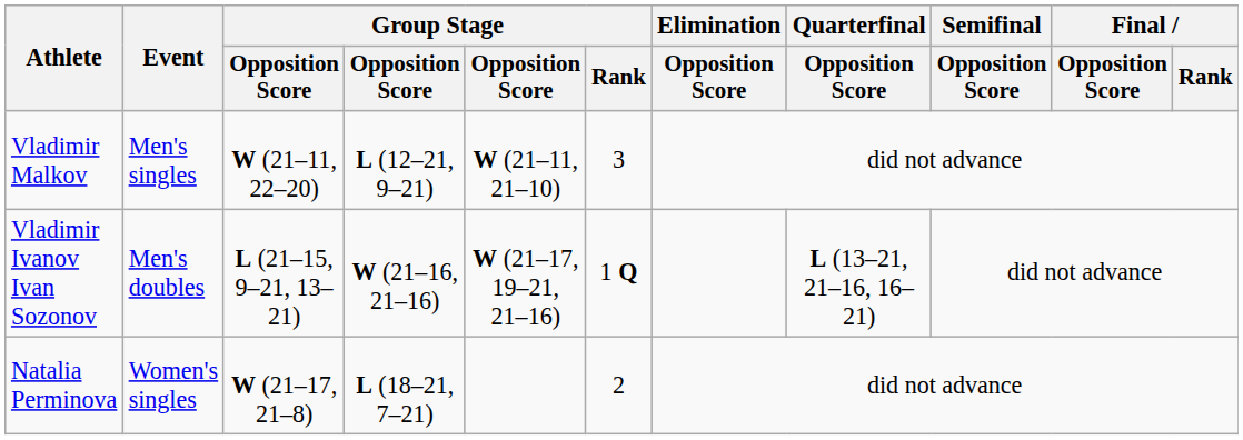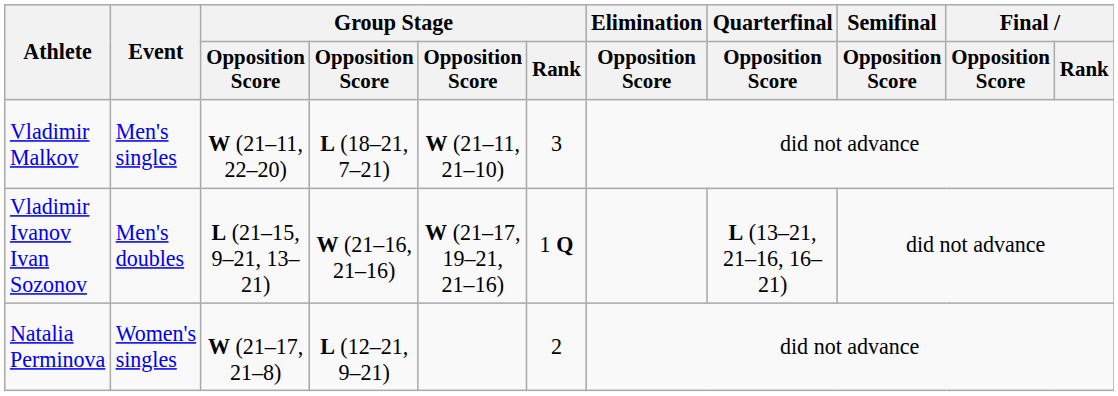 <table class="wikitable" style="font-size:90%">
 <tr>
 <th rowspan=2>Athlete</th>
 <th rowspan=2>Event</th>
 <th colspan=4>Group Stage</th>
 <th>Elimination</th>
 <th>Quarterfinal</th>
 <th>Semifinal</th>
 <th colspan=2>Final / </th>
 </tr>
 <tr style="font-size:95%">
 <th>Opposition<br>Score</th>
 <th>Opposition<br>Score</th>
 <th>Opposition<br>Score</th>
 <th>Rank</th>
 <th>Opposition<br>Score</th>
 <th>Opposition<br>Score</th>
 <th>Opposition<br>Score</th>
 <th>Opposition<br>Score</th>
 <th>Rank</th>
 </tr>
 <tr align=center>
 <td align=left><a href='#'>Vladimir Malkov</a></td>
 <td align=left><a href='#'>Men's singles</a></td>
 <td><br><strong>W</strong> (21–11, 22–20)</td>
-<td><br><strong>L</strong> (12–21, 9–21)</td>
+<td><br><strong>L</strong> (18–21, 7–21)</td>
 <td><br><strong>W</strong> (21–11, 21–10)</td>
 <td>3</td>
 <td colspan=5>did not advance</td>
 </tr>
 <tr align=center>
 <td align=left><a href='#'>Vladimir Ivanov</a><br><a href='#'>Ivan Sozonov</a></td>
 <td align=left><a href='#'>Men's doubles</a></td>
 <td><br><strong>L</strong> (21–15, 9–21, 13–21)</td>
 <td><br><strong>W</strong> (21–16, 21–16)</td>
 <td><br><strong>W</strong> (21–17, 19–21, 21–16)</td>
 <td>1 <strong>Q</strong></td>
 <td></td>
 <td><br><strong>L</strong> (13–21, 21–16, 16–21)</td>
 <td colspan=3>did not advance</td>
 </tr>
 <tr align=center>
 <td align=left><a href='#'>Natalia Perminova</a></td>
 <td align=left><a href='#'>Women's singles</a></td>
 <td><br><strong>W</strong> (21–17, 21–8)</td>
-<td><br><strong>L</strong> (18–21, 7–21)</td>
+<td><br><strong>L</strong> (12–21, 9–21)</td>
 <td></td>
 <td>2</td>
 <td colspan=5>did not advance</td>
 </tr>
 </table>
